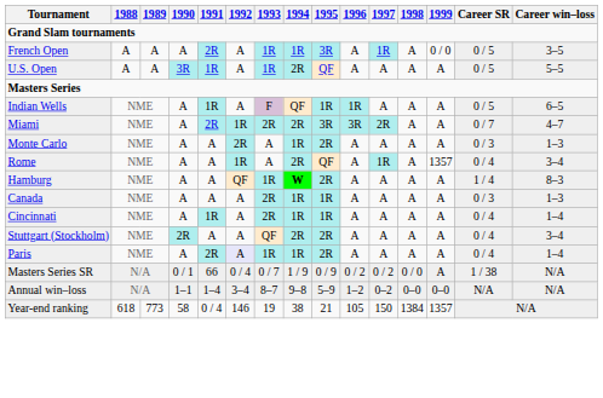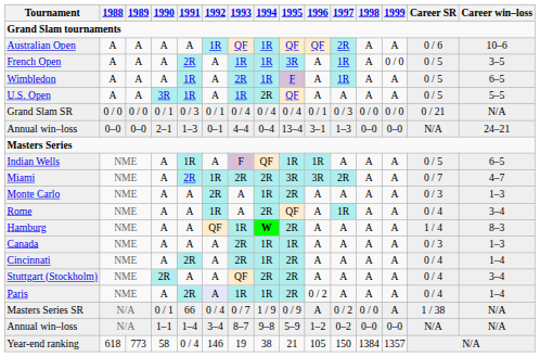 <table class="wikitable">
 <tr>
 <th>Tournament</th>
 <th><a href='#'>1988</a></th>
 <th><a href='#'>1989</a></th>
 <th><a href='#'>1990</a></th>
 <th><a href='#'>1991</a></th>
 <th><a href='#'>1992</a></th>
 <th><a href='#'>1993</a></th>
 <th><a href='#'>1994</a></th>
 <th><a href='#'>1995</a></th>
 <th><a href='#'>1996</a></th>
 <th><a href='#'>1997</a></th>
 <th><a href='#'>1998</a></th>
 <th><a href='#'>1999</a></th>
 <th>Career SR</th>
 <th>Career win–loss</th>
 </tr>
 <tr>
 <td colspan="15"><strong>Grand Slam tournaments</strong></td>
 </tr>
 <tr>
+<td bgcolor="#efefef"><a href='#'>Australian Open</a></td>
+<td align="center">A</td>
+<td align="center">A</td>
+<td align="center">A</td>
+<td align="center">A</td>
+<td align="center" style="background:#afeeee;"><a href='#'>1R</a></td>
+<td align="center" style="background:#ffebcd;"><a href='#'>QF</a></td>
+<td align="center" style="background:#afeeee;"><a href='#'>1R</a></td>
+<td align="center" style="background:#ffebcd;"><a href='#'>QF</a></td>
+<td align="center" style="background:#ffebcd;"><a href='#'>QF</a></td>
+<td align="center" style="background:#afeeee;"><a href='#'>2R</a></td>
+<td align="center">A</td>
+<td align="center">A</td>
+<td align="center" style="background:#EFEFEF;">0 / 6</td>
+<td align="center" style="background:#EFEFEF;">10–6</td>
+</tr>
+<tr>
 <td bgcolor="#efefef"><a href='#'>French Open</a></td>
 <td align="center">A</td>
 <td align="center">A</td>
 <td align="center">A</td>
 <td align="center" style="background:#afeeee;"><a href='#'>2R</a></td>
 <td align="center">A</td>
 <td align="center" style="background:#afeeee;"><a href='#'>1R</a></td>
 <td align="center" style="background:#afeeee;"><a href='#'>1R</a></td>
 <td align="center" style="background:#afeeee;"><a href='#'>3R</a></td>
 <td align="center">A</td>
 <td align="center" style="background:#afeeee;"><a href='#'>1R</a></td>
 <td align="center">A</td>
 <td align="center">0 / 0</td>
 <td align="center" style="background:#EFEFEF;">0 / 5</td>
 <td align="center" style="background:#EFEFEF;">3–5</td>
 </tr>
 <tr>
+<td bgcolor="#efefef"><a href='#'>Wimbledon</a></td>
+<td align="center">A</td>
+<td align="center">A</td>
+<td align="center">A</td>
+<td align="center" style="background:#afeeee;"><a href='#'>1R</a></td>
+<td align="center">A</td>
+<td align="center" style="background:#afeeee;"><a href='#'>2R</a></td>
+<td align="center" style="background:#afeeee;"><a href='#'>1R</a></td>
+<td align="center" style="background:#D8BFD8;"><a href='#'>F</a></td>
+<td align="center">A</td>
+<td align="center" style="background:#afeeee;"><a href='#'>1R</a></td>
+<td align="center">A</td>
+<td align="center">A</td>
+<td align="center" style="background:#EFEFEF;">0 / 5</td>
+<td align="center" style="background:#EFEFEF;">6–5</td>
+</tr>
+<tr>
 <td bgcolor="#efefef"><a href='#'>U.S. Open</a></td>
 <td align="center">A</td>
 <td align="center">A</td>
 <td align="center" style="background:#afeeee;"><a href='#'>3R</a></td>
 <td align="center" style="background:#afeeee;"><a href='#'>1R</a></td>
 <td align="center">A</td>
 <td align="center" style="background:#afeeee;"><a href='#'>1R</a></td>
 <td align="center" style="background:#afeeee;">2R</td>
 <td align="center" style="background:#ffebcd;"><a href='#'>QF</a></td>
 <td align="center">A</td>
 <td align="center">A</td>
 <td align="center">A</td>
 <td align="center">A</td>
 <td align="center" style="background:#EFEFEF;">0 / 5</td>
 <td align="center" style="background:#EFEFEF;">5–5</td>
+</tr>
+<tr bgcolor="#efefef">
+<td>Grand Slam SR</td>
+<td align="center">0 / 0</td>
+<td align="center">0 / 0</td>
+<td align="center">0 / 1</td>
+<td align="center">0 / 3</td>
+<td align="center">0 / 1</td>
+<td align="center">0 / 4</td>
+<td align="center">0 / 4</td>
+<td align="center">0 / 4</td>
+<td align="center">0 / 1</td>
+<td align="center">0 / 3</td>
+<td align="center">0 / 0</td>
+<td align="center">0 / 0</td>
+<td align="center">0 / 21</td>
+<td align="center" style="background:#EFEFEF;">N/A</td>
+</tr>
+<tr>
+<td style="background:#EFEFEF;">Annual win–loss</td>
+<td align="center" style="background:#EFEFEF;">0–0</td>
+<td align="center" style="background:#EFEFEF;">0–0</td>
+<td align="center" style="background:#EFEFEF;">2–1</td>
+<td align="center" style="background:#EFEFEF;">1–3</td>
+<td align="center" style="background:#EFEFEF;">0–1</td>
+<td align="center" style="background:#EFEFEF;">4–4</td>
+<td align="center" style="background:#EFEFEF;">0–4</td>
+<td align="center" style="background:#EFEFEF;">13–4</td>
+<td align="center" style="background:#EFEFEF;">3–1</td>
+<td align="center" style="background:#EFEFEF;">1–3</td>
+<td align="center" style="background:#EFEFEF;">0–0</td>
+<td align="center" style="background:#EFEFEF;">0–0</td>
+<td align="center" style="background:#EFEFEF;">N/A</td>
+<td align="center" style="background:#EFEFEF;">24–21</td>
 </tr>
 <tr>
 <td colspan="15"><strong>Masters Series</strong></td>
 </tr>
 <tr>
 <td bgcolor="#efefef"><a href='#'>Indian Wells</a></td>
 <td align="center" colspan="2" style="color:#696969;">NME</td>
 <td align="center">A</td>
 <td align="center" style="background:#afeeee;">1R</td>
 <td align="center">A</td>
 <td align="center" style="background:#D8BFD8;">F</td>
 <td align="center" style="background:#ffebcd;">QF</td>
 <td align="center" style="background:#afeeee;">1R</td>
 <td align="center" style="background:#afeeee;">1R</td>
 <td align="center">A</td>
 <td align="center">A</td>
 <td align="center">A</td>
 <td align="center" style="background:#EFEFEF;">0 / 5</td>
 <td align="center" style="background:#EFEFEF;">6–5</td>
 </tr>
 <tr>
 <td bgcolor="#efefef"><a href='#'>Miami</a></td>
 <td align="center" colspan="2" style="color:#696969;">NME</td>
 <td align="center">A</td>
 <td align="center" style="background:#afeeee;"><a href='#'>2R</a></td>
 <td align="center" style="background:#afeeee;">1R</td>
 <td align="center" style="background:#afeeee;">2R</td>
 <td align="center" style="background:#afeeee;">2R</td>
 <td align="center" style="background:#afeeee;">3R</td>
 <td align="center" style="background:#afeeee;">3R</td>
 <td align="center" style="background:#afeeee;">2R</td>
 <td align="center">A</td>
 <td align="center">A</td>
 <td align="center" style="background:#EFEFEF;">0 / 7</td>
 <td align="center" style="background:#EFEFEF;">4–7</td>
 </tr>
 <tr>
 <td bgcolor="#efefef"><a href='#'>Monte Carlo</a></td>
 <td align="center" colspan="2" style="color:#696969;">NME</td>
 <td align="center">A</td>
 <td align="center">A</td>
 <td align="center" style="background:#afeeee;">2R</td>
 <td align="center">A</td>
 <td align="center" style="background:#afeeee;">1R</td>
 <td align="center" style="background:#afeeee;">2R</td>
 <td align="center">A</td>
 <td align="center">A</td>
 <td align="center">A</td>
 <td align="center">A</td>
 <td align="center" style="background:#EFEFEF;">0 / 3</td>
 <td align="center" style="background:#EFEFEF;">1–3</td>
 </tr>
 <tr>
 <td bgcolor="#efefef"><a href='#'>Rome</a></td>
 <td align="center" colspan="2" style="color:#696969;">NME</td>
 <td align="center">A</td>
 <td align="center">A</td>
 <td align="center" style="background:#afeeee;">1R</td>
 <td align="center">A</td>
 <td align="center" style="background:#afeeee;">2R</td>
 <td align="center" style="background:#ffebcd;">QF</td>
 <td align="center">A</td>
 <td align="center" style="background:#afeeee;">1R</td>
 <td align="center">A</td>
-<td align="center">1357</td>
+<td align="center">A</td>
 <td align="center" style="background:#EFEFEF;">0 / 4</td>
 <td align="center" style="background:#EFEFEF;">3–4</td>
 </tr>
 <tr>
 <td bgcolor="#efefef"><a href='#'>Hamburg</a></td>
 <td align="center" colspan="2" style="color:#696969;">NME</td>
 <td align="center">A</td>
 <td align="center">A</td>
 <td align="center" style="background:#ffebcd;">QF</td>
 <td align="center" style="background:#afeeee;">1R</td>
 <td align="center" style="background:#00ff00;"><strong>W</strong></td>
 <td align="center" style="background:#afeeee;">2R</td>
 <td align="center">A</td>
 <td align="center">A</td>
 <td align="center">A</td>
 <td align="center">A</td>
 <td align="center" style="background:#EFEFEF;">1 / 4</td>
 <td align="center" style="background:#EFEFEF;">8–3</td>
 </tr>
 <tr>
 <td bgcolor="#efefef"><a href='#'>Canada</a></td>
 <td align="center" colspan="2" style="color:#696969;">NME</td>
 <td align="center">A</td>
 <td align="center">A</td>
 <td align="center">A</td>
 <td align="center" style="background:#afeeee;">2R</td>
 <td align="center" style="background:#afeeee;">1R</td>
 <td align="center" style="background:#afeeee;">1R</td>
 <td align="center">A</td>
 <td align="center">A</td>
 <td align="center">A</td>
 <td align="center">A</td>
 <td align="center" style="background:#EFEFEF;">0 / 3</td>
 <td align="center" style="background:#EFEFEF;">1–3</td>
 </tr>
 <tr>
 <td bgcolor="#efefef"><a href='#'>Cincinnati</a></td>
 <td align="center" colspan="2" style="color:#696969;">NME</td>
 <td align="center">A</td>
-<td align="center" style="background:#afeeee;">1R</td>
+<td align="center" style="background:#afeeee;">2R</td>
 <td align="center">A</td>
 <td align="center" style="background:#afeeee;">2R</td>
 <td align="center" style="background:#afeeee;">1R</td>
-<td align="center" style="background:#afeeee;">1R</td>
+<td align="center" style="background:#afeeee;">2R</td>
 <td align="center">A</td>
 <td align="center">A</td>
 <td align="center">A</td>
 <td align="center">A</td>
 <td align="center" style="background:#EFEFEF;">0 / 4</td>
 <td align="center" style="background:#EFEFEF;">1–4</td>
 </tr>
 <tr>
 <td bgcolor="#efefef"><a href='#'>Stuttgart (Stockholm)</a></td>
 <td align="center" colspan="2" style="color:#696969;">NME</td>
 <td align="center" style="background:#afeeee;">2R</td>
 <td align="center">A</td>
 <td align="center">A</td>
 <td align="center" style="background:#ffebcd;">QF</td>
 <td align="center" style="background:#afeeee;">2R</td>
 <td align="center" style="background:#afeeee;">2R</td>
 <td align="center">A</td>
 <td align="center">A</td>
 <td align="center">A</td>
 <td align="center">A</td>
 <td align="center" style="background:#EFEFEF;">0 / 4</td>
 <td align="center" style="background:#EFEFEF;">3–4</td>
 </tr>
 <tr>
 <td bgcolor="#efefef"><a href='#'>Paris</a></td>
 <td align="center" colspan="2" style="color:#696969;">NME</td>
 <td align="center">A</td>
 <td align="center" style="background:#afeeee;">2R</td>
 <td align="center" style="background: lavender;">A</td>
 <td align="center" style="background:#afeeee;">1R</td>
 <td align="center" style="background:#afeeee;">1R</td>
 <td align="center" style="background:#afeeee;">2R</td>
-<td align="center">A</td>
+<td align="center">0 / 2</td>
 <td align="center">A</td>
 <td align="center">A</td>
 <td align="center">A</td>
 <td align="center" style="background:#EFEFEF;">0 / 4</td>
 <td align="center" style="background:#EFEFEF;">1–4</td>
 </tr>
 <tr bgcolor="#efefef">
 <td>Masters Series SR</td>
 <td align="center" colspan="2" style="color:#696969;">N/A</td>
 <td align="center">0 / 1</td>
 <td align="center">66</td>
 <td align="center">0 / 4</td>
 <td align="center">0 / 7</td>
 <td align="center">1 / 9</td>
 <td align="center">0 / 9</td>
-<td align="center">0 / 2</td>
+<td align="center">A</td>
 <td align="center">0 / 2</td>
 <td align="center">0 / 0</td>
 <td align="center">A</td>
 <td align="center">1 / 38</td>
 <td align="center" style="background:#EFEFEF;">N/A</td>
 </tr>
 <tr bgcolor="#efefef">
 <td style="background:#EFEFEF;">Annual win–loss</td>
 <td align="center" colspan="2" style="color:#696969;">N/A</td>
 <td align="center" style="background:#EFEFEF;">1–1</td>
 <td align="center" style="background:#EFEFEF;">1–4</td>
 <td align="center" style="background:#EFEFEF;">3–4</td>
 <td align="center" style="background:#EFEFEF;">8–7</td>
 <td align="center" style="background:#EFEFEF;">9–8</td>
 <td align="center" style="background:#EFEFEF;">5–9</td>
 <td align="center" style="background:#EFEFEF;">1–2</td>
 <td align="center" style="background:#EFEFEF;">0–2</td>
 <td align="center" style="background:#EFEFEF;">0–0</td>
 <td align="center" style="background:#EFEFEF;">0–0</td>
 <td align="center" style="background:#EFEFEF;">N/A</td>
 <td align="center" style="background:#EFEFEF;">N/A</td>
 </tr>
 <tr>
 <td style="background:#EFEFEF;">Year-end ranking</td>
 <td align="center">618</td>
 <td align="center">773</td>
 <td align="center">58</td>
 <td align="center">0 / 4</td>
 <td align="center">146</td>
 <td align="center">19</td>
 <td align="center">38</td>
 <td align="center">21</td>
 <td align="center">105</td>
 <td align="center">150</td>
 <td align="center">1384</td>
 <td align="center">1357</td>
 <td colspan=2 align="center" style="background:#EFEFEF;">N/A</td>
 </tr>
 </table>
